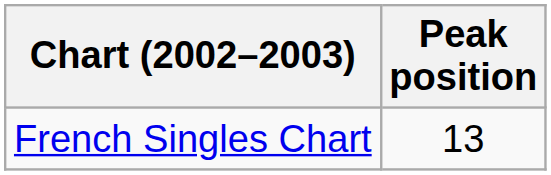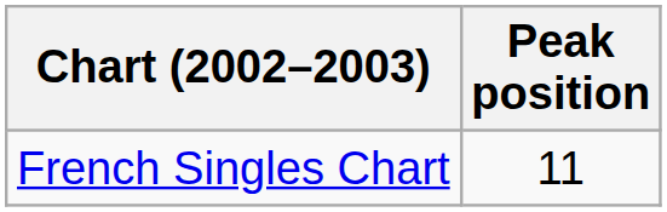 <table class="wikitable">
 <tr>
 <th>Chart (2002–2003)</th>
 <th>Peak<br>position</th>
 </tr>
 <tr>
 <td><a href='#'>French Singles Chart</a></td>
-<td align="center">13</td>
+<td align="center">11</td>
 </tr>
 </table>
